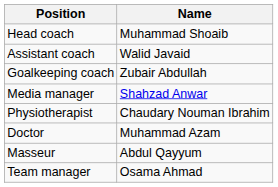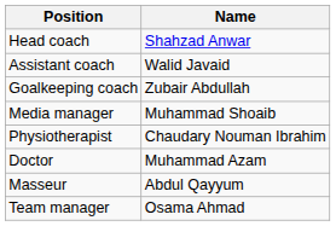 <table class="wikitable" style="text-align:center;">
 <tr>
 <th>Position</th>
 <th>Name</th>
 </tr>
 <tr>
 <td style="text-align:left;">Head coach</td>
-<td style="text-align:left;">Muhammad Shoaib</td>
+<td style="text-align:left;"> <a href='#'>Shahzad Anwar</a></td>
 </tr>
 <tr>
 <td style="text-align:left;">Assistant coach</td>
 <td style="text-align:left;">Walid Javaid</td>
 </tr>
 <tr>
 <td style="text-align:left;">Goalkeeping coach</td>
 <td style="text-align:left;">Zubair Abdullah</td>
 </tr>
 <tr>
 <td style="text-align:left;">Media manager</td>
-<td style="text-align:left;"> <a href='#'>Shahzad Anwar</a></td>
+<td style="text-align:left;">Muhammad Shoaib</td>
 </tr>
 <tr>
 <td style="text-align:left;">Physiotherapist</td>
 <td style="text-align:left;">Chaudary Nouman Ibrahim</td>
 </tr>
 <tr>
 <td style="text-align:left;">Doctor</td>
 <td style="text-align:left;">Muhammad Azam</td>
 </tr>
 <tr>
 <td style="text-align:left;">Masseur</td>
 <td style="text-align:left;">Abdul Qayyum</td>
 </tr>
 <tr>
 <td style="text-align:left;">Team manager</td>
 <td style="text-align:left;">Osama Ahmad</td>
 </tr>
 </table>
